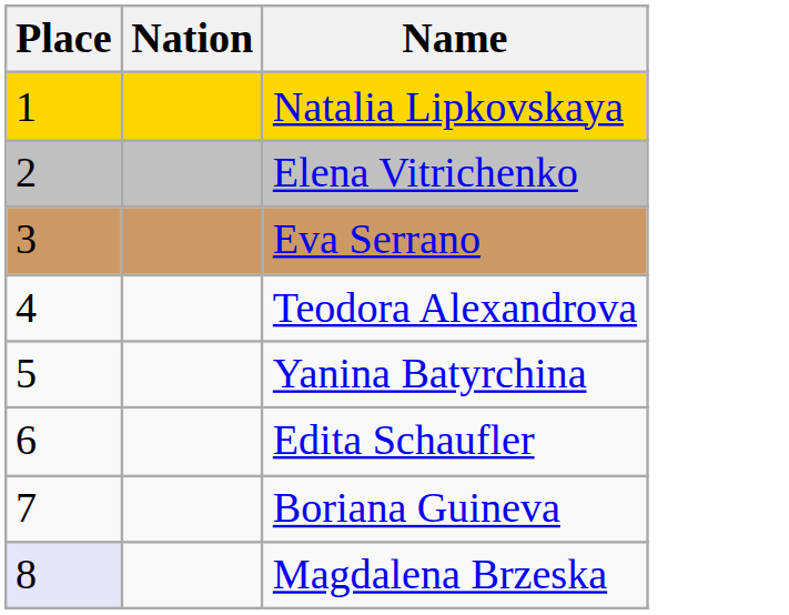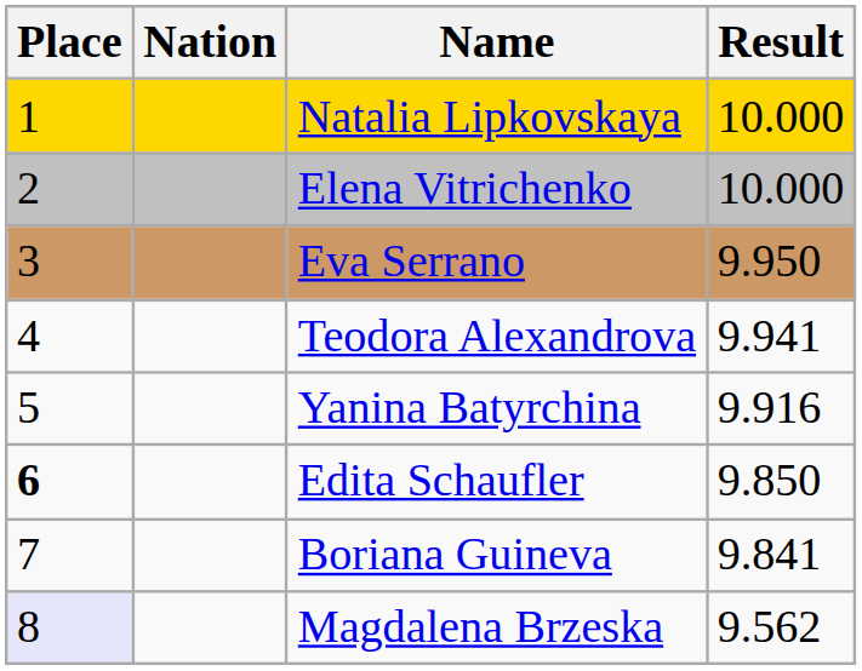 <table class="wikitable">
 <tr>
 <th>Place</th>
 <th>Nation</th>
 <th>Name</th>
+<th>Result</th>
 </tr>
 <tr bgcolor=gold>
 <td>1</td>
 <td></td>
 <td><a href='#'>Natalia Lipkovskaya</a></td>
+<td>10.000</td>
 </tr>
 <tr bgcolor=silver>
 <td>2</td>
 <td></td>
 <td><a href='#'>Elena Vitrichenko</a></td>
+<td>10.000</td>
 </tr>
 <tr bgcolor=cc9966>
 <td>3</td>
 <td></td>
 <td><a href='#'>Eva Serrano</a></td>
+<td>9.950</td>
 </tr>
 <tr>
 <td>4</td>
 <td></td>
 <td><a href='#'>Teodora Alexandrova</a></td>
+<td>9.941</td>
 </tr>
 <tr>
 <td>5</td>
 <td></td>
 <td><a href='#'>Yanina Batyrchina</a></td>
+<td>9.916</td>
 </tr>
 <tr>
-<td>6</td>
+<td><strong>6</strong></td>
 <td></td>
 <td><a href='#'>Edita Schaufler</a></td>
+<td>9.850</td>
 </tr>
 <tr>
 <td>7</td>
 <td></td>
 <td><a href='#'>Boriana Guineva</a></td>
+<td>9.841</td>
 </tr>
 <tr>
 <td style="background: lavender;">8</td>
 <td></td>
 <td><a href='#'>Magdalena Brzeska</a></td>
+<td>9.562</td>
 </tr>
 </table>
